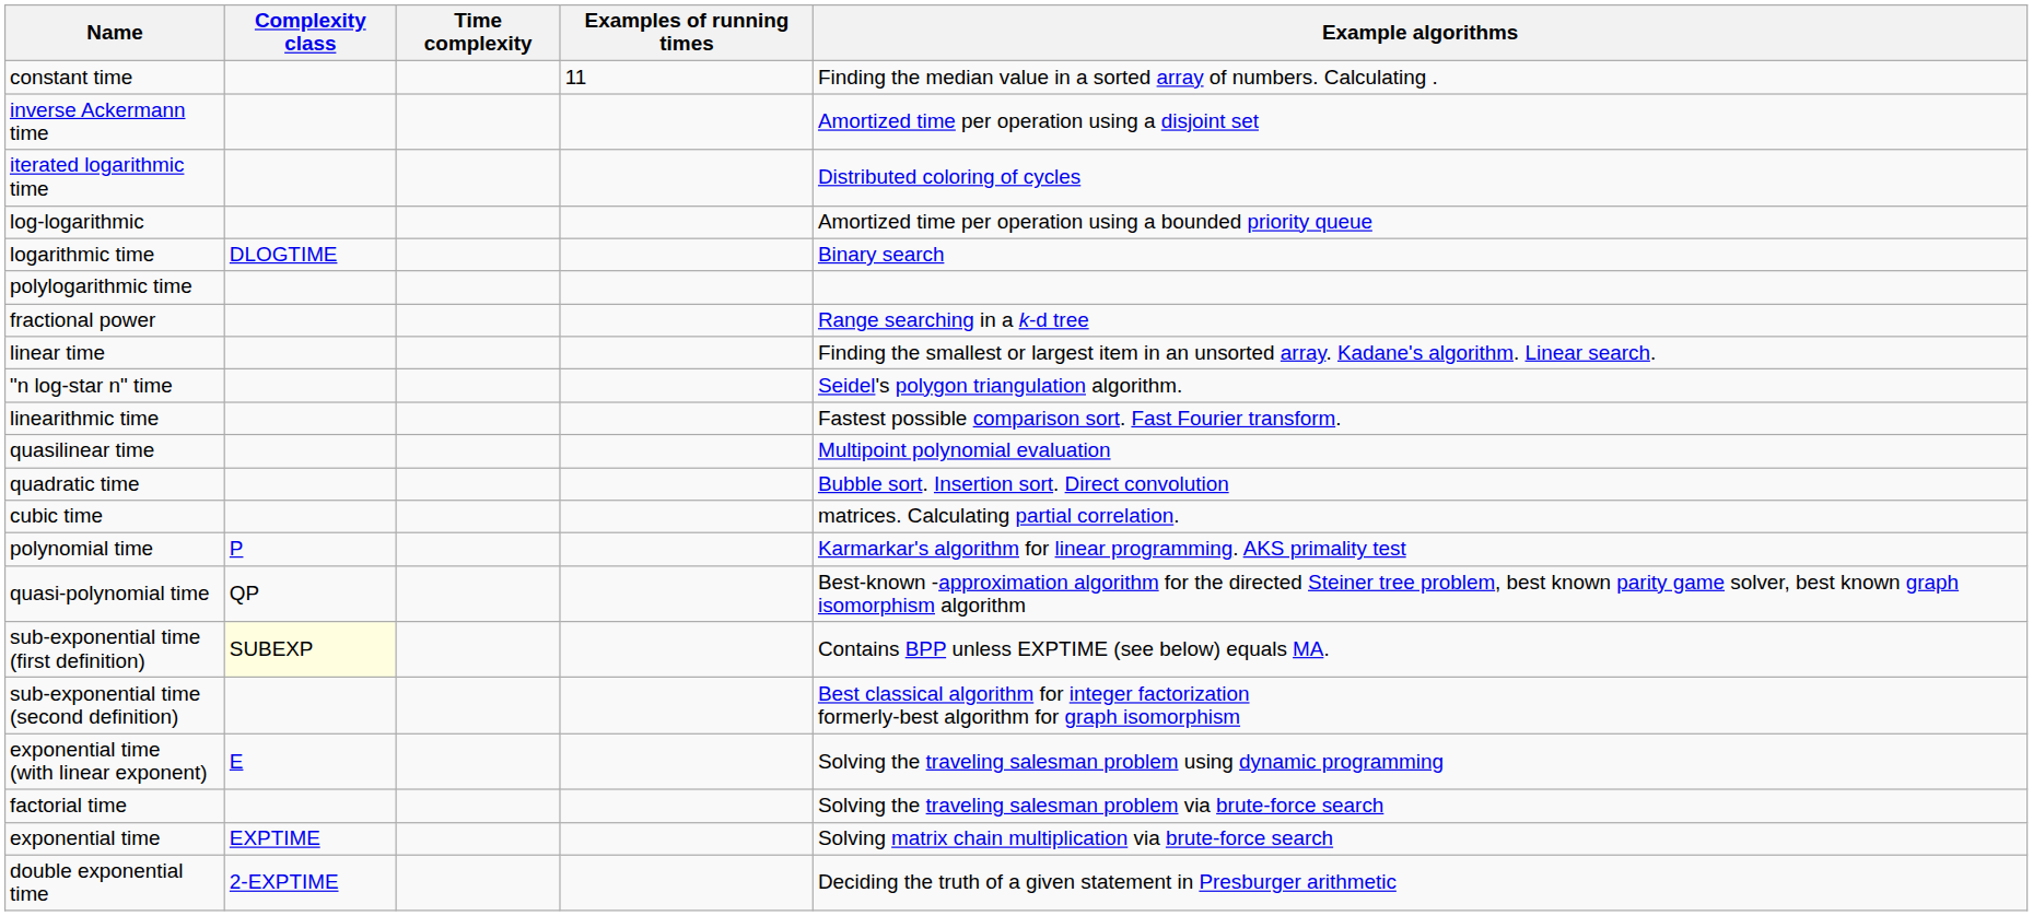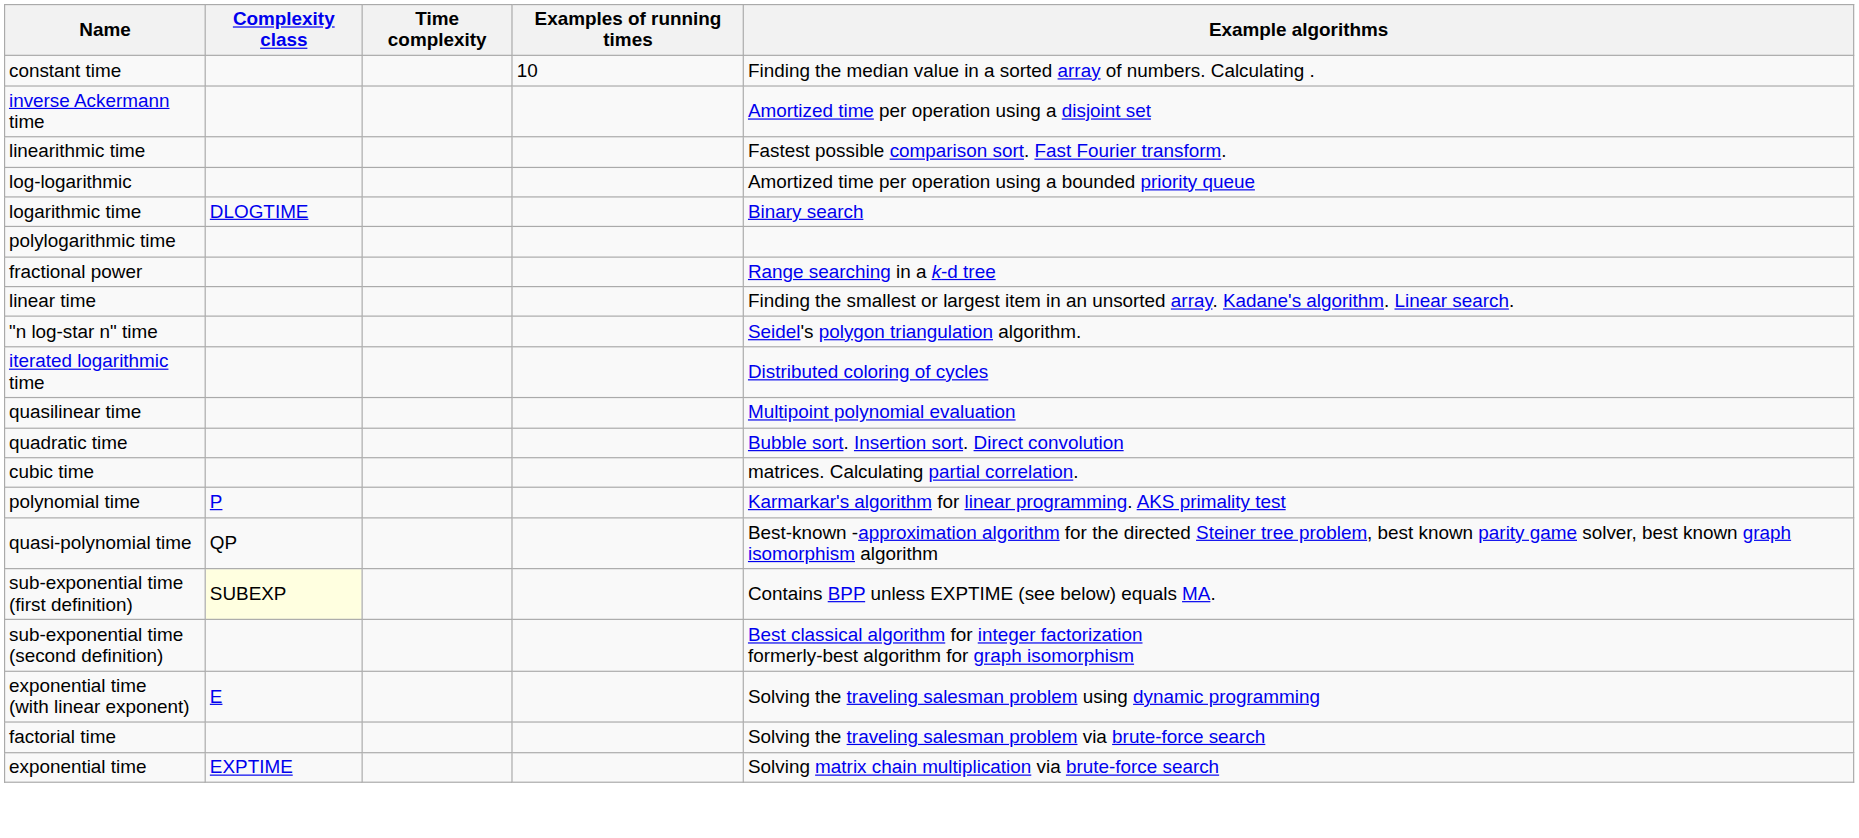 <table class="wikitable sortable">
 <tr>
 <th>Name</th>
 <th><a href='#'>Complexity class</a></th>
 <th>Time complexity </th>
 <th>Examples of running times</th>
 <th>Example algorithms</th>
 </tr>
 <tr>
 <td>constant time</td>
 <td></td>
 <td></td>
-<td>11</td>
+<td>10</td>
 <td>Finding the median value in a sorted <a href='#'>array</a> of numbers. Calculating  .</td>
 </tr>
 <tr>
 <td><a href='#'>inverse Ackermann</a> time</td>
 <td></td>
 <td></td>
 <td></td>
 <td><a href='#'>Amortized time</a> per operation using a <a href='#'>disjoint set</a></td>
 </tr>
 <tr>
-<td><a href='#'>iterated logarithmic</a> time</td>
+<td>linearithmic time</td>
 <td></td>
 <td></td>
 <td></td>
-<td><a href='#'>Distributed coloring of cycles</a></td>
+<td>Fastest possible <a href='#'>comparison sort</a>. <a href='#'>Fast Fourier transform</a>.</td>
 </tr>
 <tr>
 <td>log-logarithmic</td>
 <td></td>
 <td></td>
 <td></td>
 <td>Amortized time per operation using a bounded <a href='#'>priority queue</a></td>
 </tr>
 <tr>
 <td>logarithmic time</td>
 <td><a href='#'>DLOGTIME</a></td>
 <td></td>
 <td></td>
 <td><a href='#'>Binary search</a></td>
 </tr>
 <tr>
 <td>polylogarithmic time</td>
 <td></td>
 <td></td>
 <td></td>
 <td></td>
 </tr>
 <tr>
 <td>fractional power</td>
 <td></td>
 <td></td>
 <td></td>
 <td><a href='#'>Range searching</a> in a <a href='#'><em>k</em>-d tree</a></td>
 </tr>
 <tr>
 <td>linear time</td>
 <td></td>
 <td></td>
 <td></td>
 <td>Finding the smallest or largest item in an unsorted <a href='#'>array</a>. <a href='#'>Kadane's algorithm</a>. <a href='#'>Linear search</a>.</td>
 </tr>
 <tr>
 <td>"n log-star n" time</td>
 <td></td>
 <td></td>
 <td></td>
 <td><a href='#'>Seidel</a>'s <a href='#'>polygon triangulation</a> algorithm.</td>
 </tr>
 <tr>
-<td>linearithmic time</td>
+<td><a href='#'>iterated logarithmic</a> time</td>
 <td></td>
 <td></td>
 <td></td>
-<td>Fastest possible <a href='#'>comparison sort</a>. <a href='#'>Fast Fourier transform</a>.</td>
+<td><a href='#'>Distributed coloring of cycles</a></td>
 </tr>
 <tr>
 <td>quasilinear time</td>
 <td></td>
 <td></td>
 <td></td>
 <td><a href='#'>Multipoint polynomial evaluation</a></td>
 </tr>
 <tr>
 <td>quadratic time</td>
 <td></td>
 <td></td>
 <td></td>
 <td><a href='#'>Bubble sort</a>. <a href='#'>Insertion sort</a>. <a href='#'>Direct convolution</a></td>
 </tr>
 <tr>
 <td>cubic time</td>
 <td></td>
 <td></td>
 <td></td>
 <td> matrices. Calculating <a href='#'>partial correlation</a>.</td>
 </tr>
 <tr>
 <td>polynomial time</td>
 <td><a href='#'>P</a></td>
 <td></td>
 <td></td>
 <td><a href='#'>Karmarkar's algorithm</a> for <a href='#'>linear programming</a>. <a href='#'>AKS primality test</a></td>
 </tr>
 <tr>
 <td>quasi-polynomial time</td>
 <td>QP</td>
 <td></td>
 <td></td>
 <td>Best-known -<a href='#'>approximation algorithm</a> for the directed <a href='#'>Steiner tree problem</a>, best known <a href='#'>parity game</a> solver, best known <a href='#'>graph isomorphism</a> algorithm</td>
 </tr>
 <tr>
 <td>sub-exponential time<br>(first definition)</td>
 <td style="background: lightyellow;">SUBEXP</td>
 <td></td>
 <td></td>
 <td>Contains <a href='#'>BPP</a> unless EXPTIME (see below) equals <a href='#'>MA</a>.</td>
 </tr>
 <tr>
 <td>sub-exponential time<br>(second definition)</td>
 <td></td>
 <td></td>
 <td></td>
 <td><a href='#'>Best classical algorithm</a> for <a href='#'>integer factorization</a><br>formerly-best algorithm for <a href='#'>graph isomorphism</a></td>
 </tr>
 <tr>
 <td>exponential time<br>(with linear exponent)</td>
 <td><a href='#'>E</a></td>
 <td></td>
 <td></td>
 <td>Solving the <a href='#'>traveling salesman problem</a> using <a href='#'>dynamic programming</a></td>
 </tr>
 <tr>
 <td>factorial time</td>
 <td></td>
 <td></td>
 <td></td>
 <td>Solving the <a href='#'>traveling salesman problem</a> via <a href='#'>brute-force search</a></td>
 </tr>
 <tr>
 <td>exponential time</td>
 <td><a href='#'>EXPTIME</a></td>
 <td></td>
 <td></td>
 <td>Solving <a href='#'>matrix chain multiplication</a> via <a href='#'>brute-force search</a></td>
 </tr>
-<tr>
-<td>double exponential time</td>
-<td><a href='#'>2-EXPTIME</a></td>
-<td></td>
-<td></td>
-<td>Deciding the truth of a given statement in <a href='#'>Presburger arithmetic</a></td>
-</tr>
 </table>
